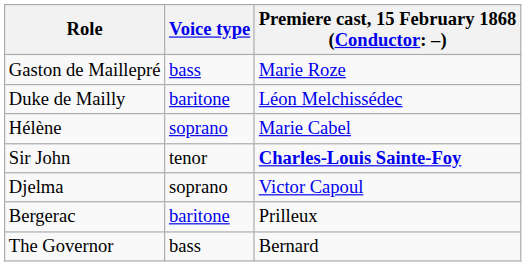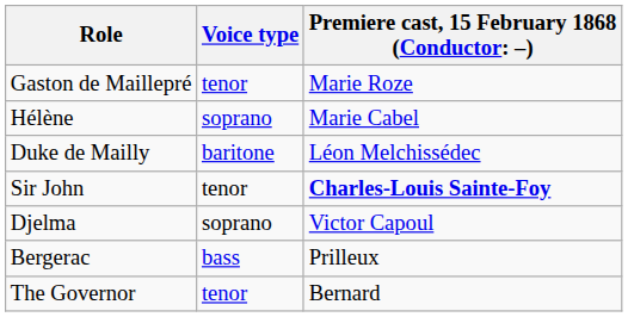 <table class="wikitable">
 <tr>
 <th>Role</th>
 <th><a href='#'>Voice type</a></th>
 <th>Premiere cast, 15 February 1868<br>(<a href='#'>Conductor</a>: –)</th>
 </tr>
 <tr>
 <td>Gaston de Maillepré</td>
-<td><a href='#'>bass</a></td>
+<td><a href='#'>tenor</a></td>
 <td><a href='#'>Marie Roze</a></td>
+</tr>
+<tr>
+<td>Hélène</td>
+<td><a href='#'>soprano</a></td>
+<td><a href='#'>Marie Cabel</a></td>
 </tr>
 <tr>
 <td>Duke de Mailly</td>
 <td><a href='#'>baritone</a></td>
 <td><a href='#'>Léon Melchissédec</a></td>
-</tr>
-<tr>
-<td>Hélène</td>
-<td><a href='#'>soprano</a></td>
-<td><a href='#'>Marie Cabel</a></td>
 </tr>
 <tr>
 <td>Sir John</td>
 <td>tenor</td>
 <td><strong><a href='#'>Charles-Louis Sainte-Foy</a></strong></td>
 </tr>
 <tr>
 <td>Djelma</td>
 <td>soprano</td>
 <td><a href='#'>Victor Capoul</a></td>
 </tr>
 <tr>
 <td>Bergerac</td>
-<td><a href='#'>baritone</a></td>
+<td><a href='#'>bass</a></td>
 <td>Prilleux</td>
 </tr>
 <tr>
 <td>The Governor</td>
-<td>bass</td>
+<td><a href='#'>tenor</a></td>
 <td>Bernard</td>
 </tr>
 </table>
